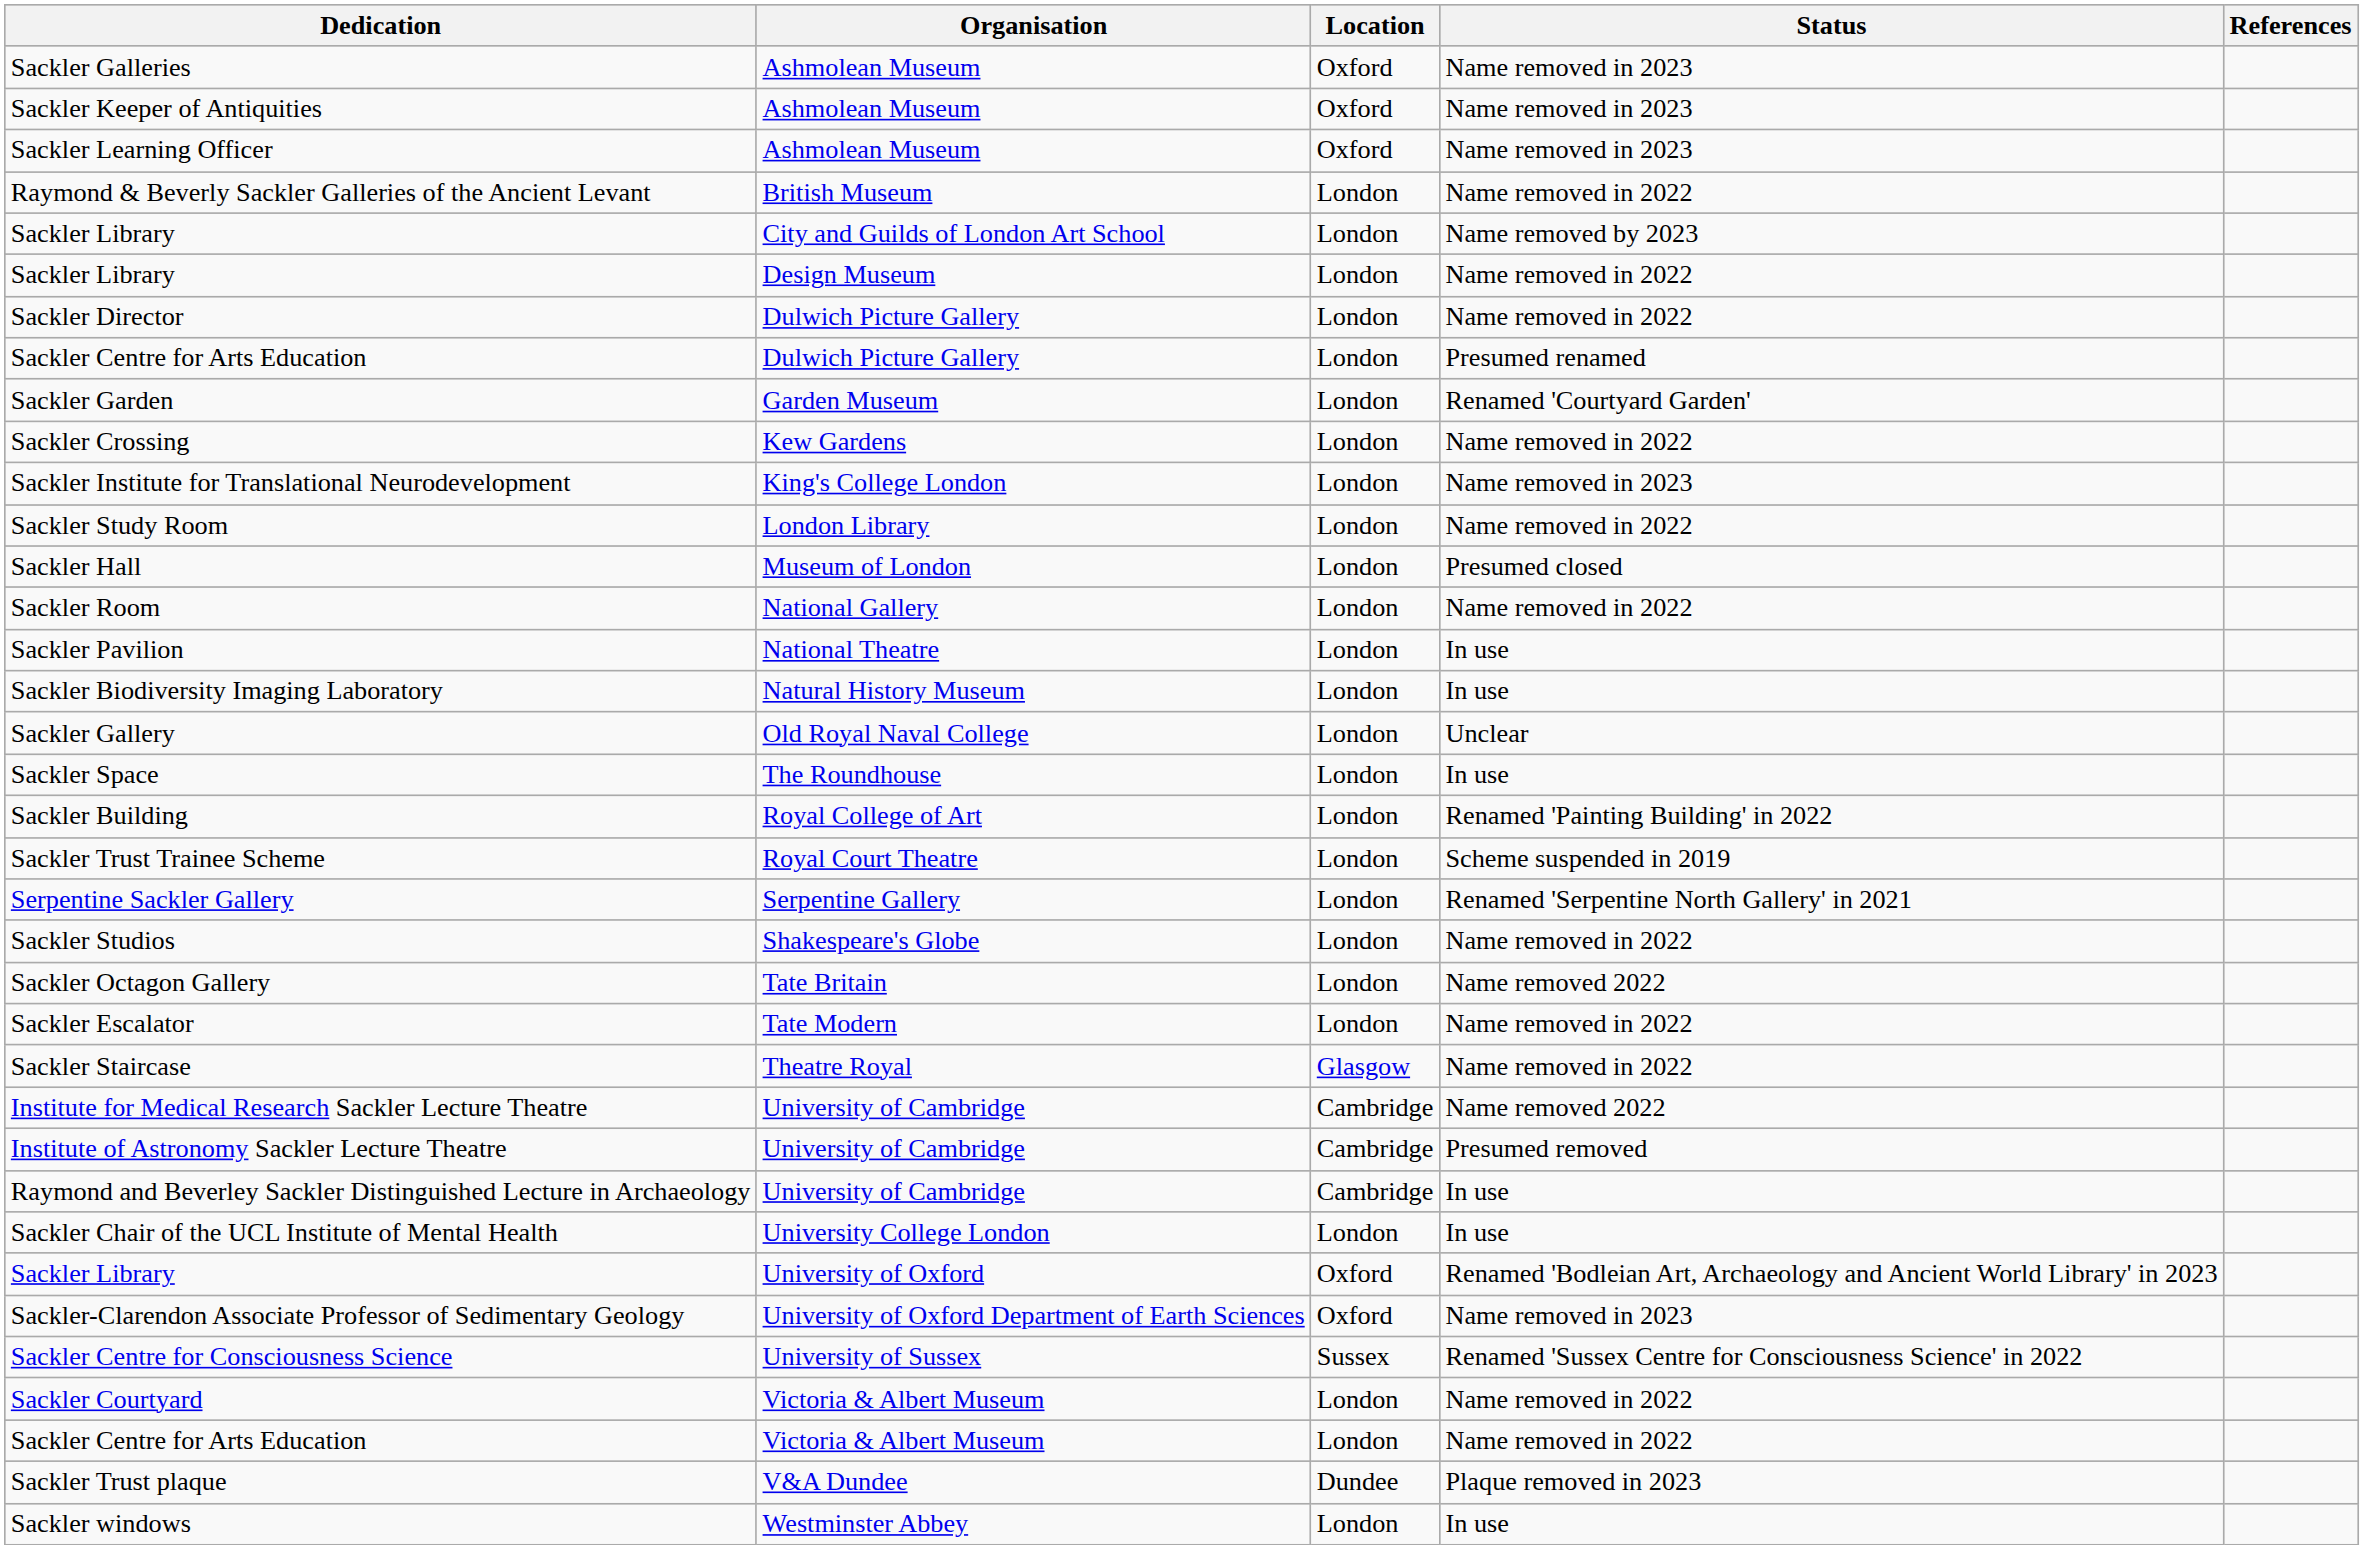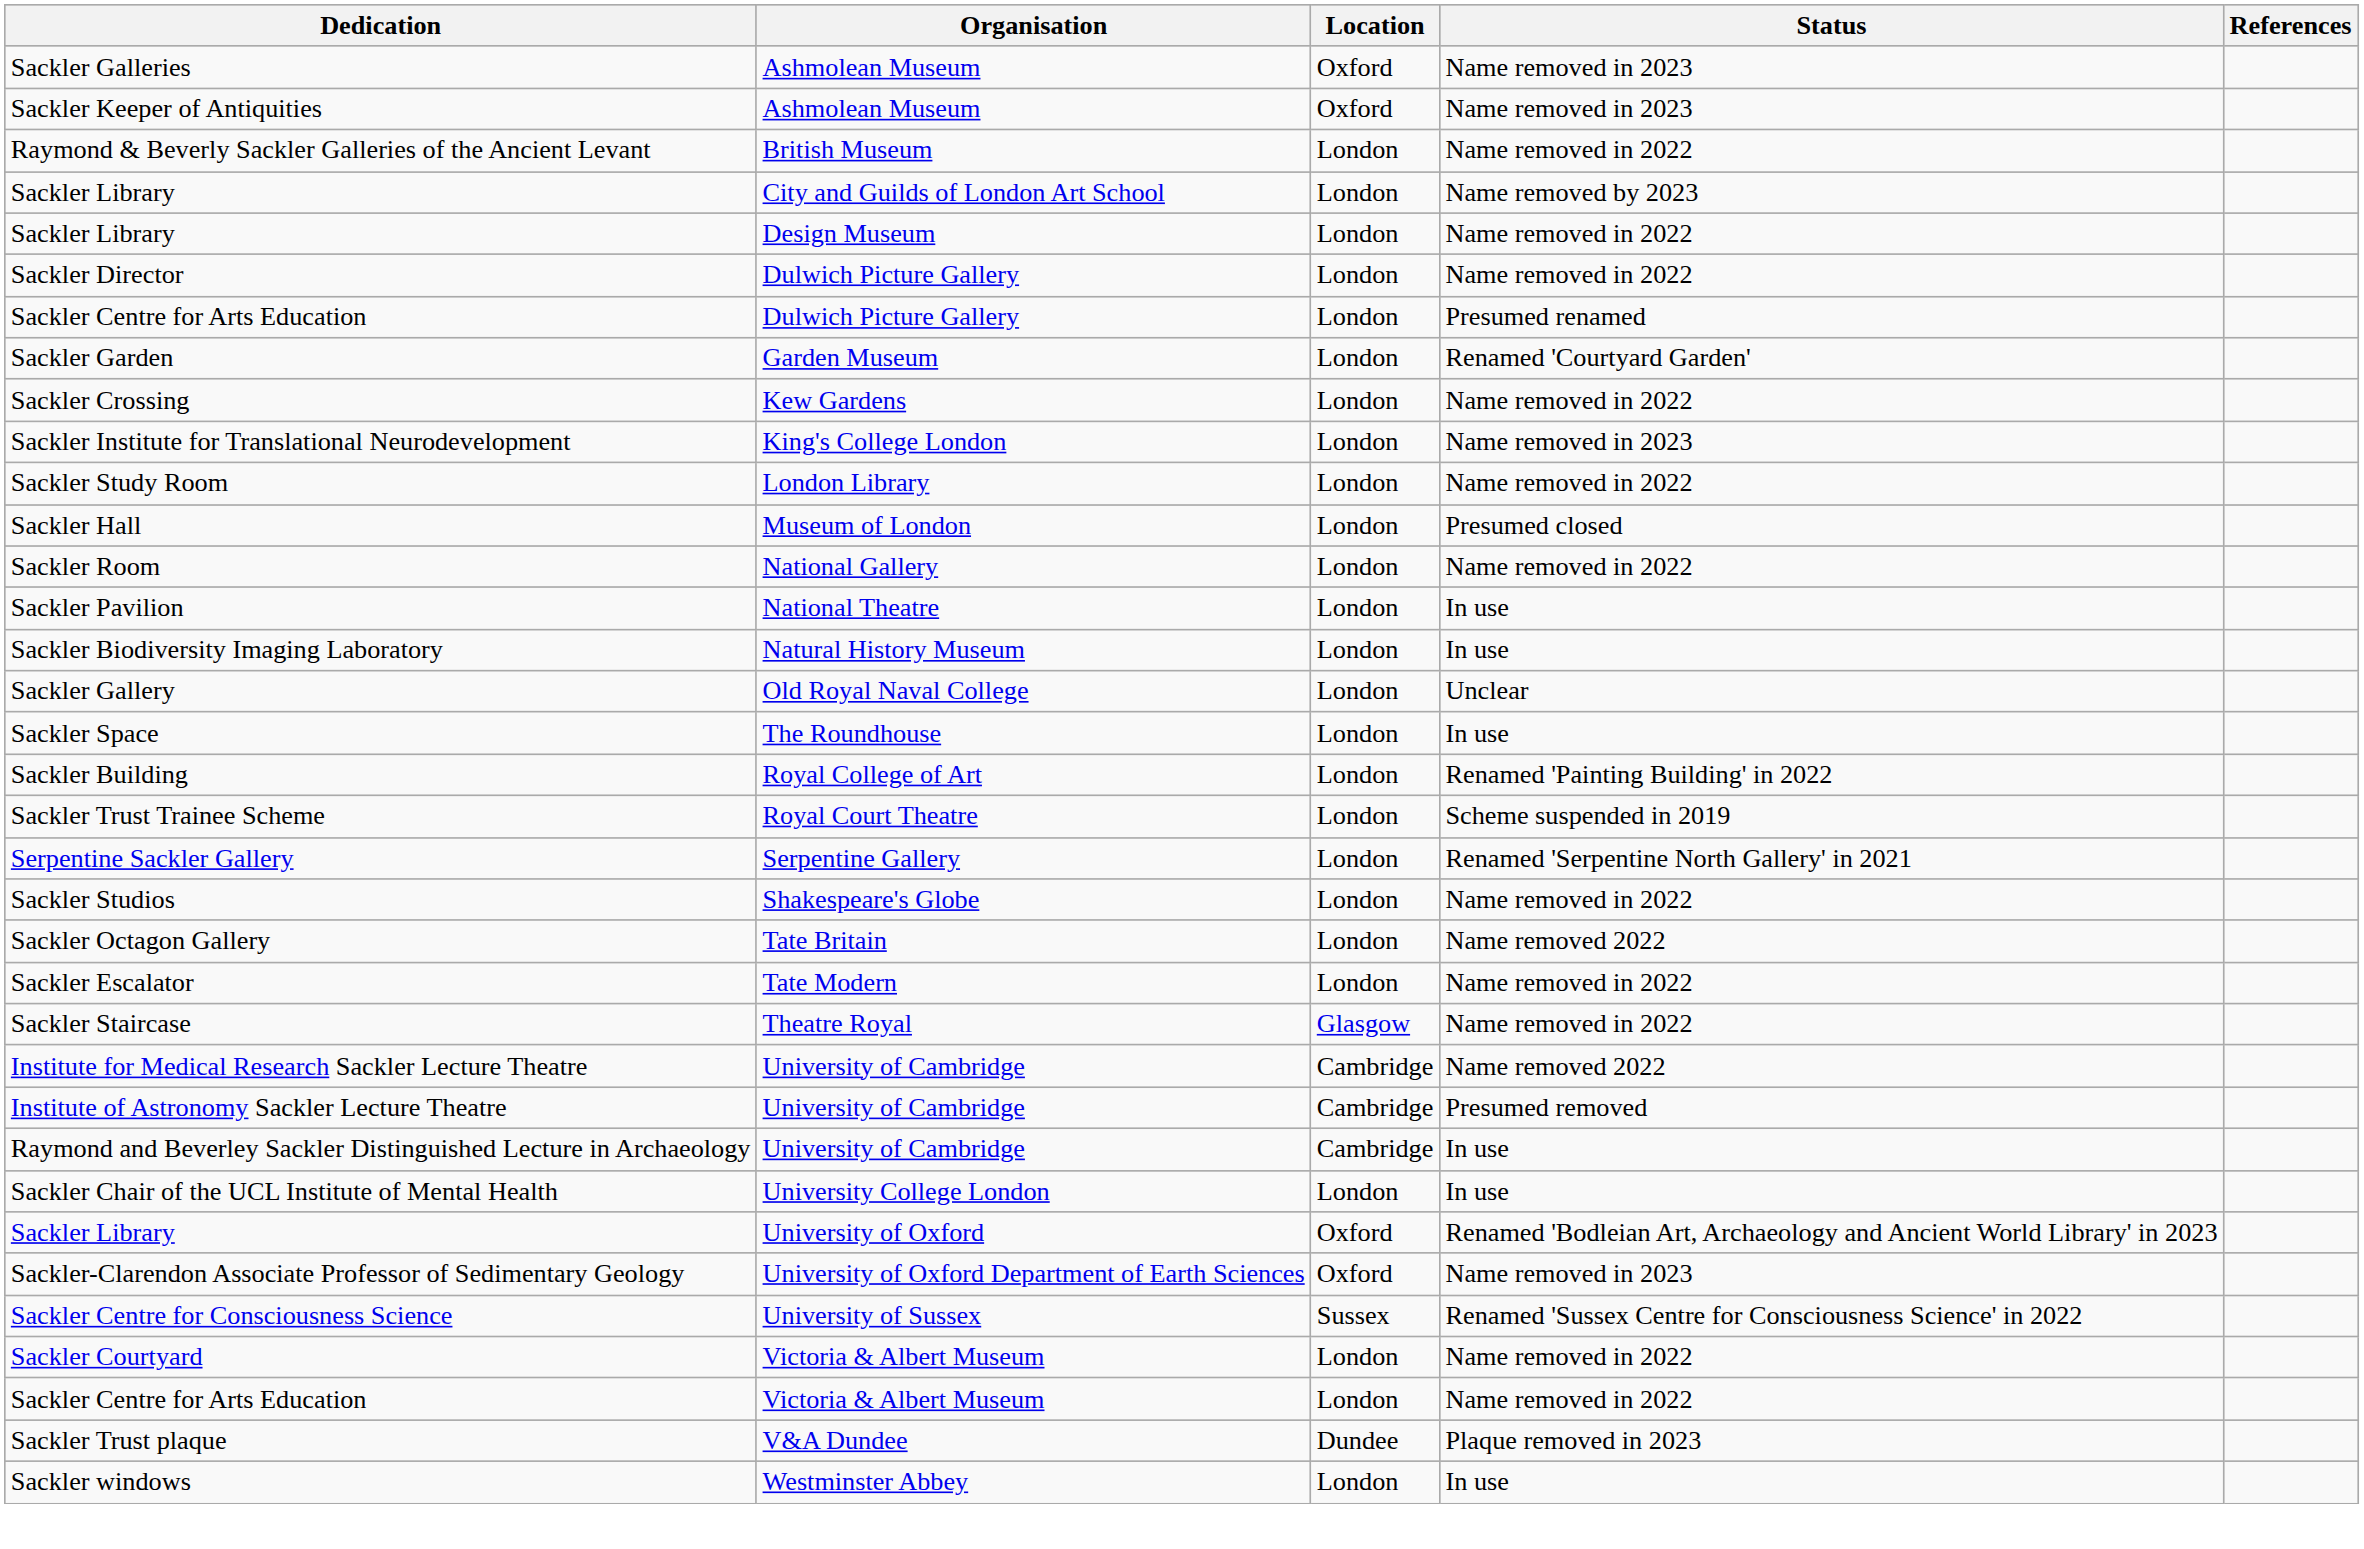 <table class="wikitable">
 <tr>
 <th>Dedication</th>
 <th>Organisation</th>
 <th>Location</th>
 <th>Status</th>
 <th>References</th>
 </tr>
 <tr>
 <td>Sackler Galleries</td>
 <td><a href='#'>Ashmolean Museum</a></td>
 <td>Oxford</td>
 <td>Name removed in 2023</td>
 <td></td>
 </tr>
 <tr>
 <td>Sackler Keeper of Antiquities</td>
-<td><a href='#'>Ashmolean Museum</a></td>
-<td>Oxford</td>
-<td>Name removed in 2023</td>
-<td></td>
-</tr>
-<tr>
-<td>Sackler Learning Officer</td>
 <td><a href='#'>Ashmolean Museum</a></td>
 <td>Oxford</td>
 <td>Name removed in 2023</td>
 <td></td>
 </tr>
 <tr>
 <td>Raymond & Beverly Sackler Galleries of the Ancient Levant</td>
 <td><a href='#'>British Museum</a></td>
 <td>London</td>
 <td>Name removed in 2022</td>
 <td></td>
 </tr>
 <tr>
 <td>Sackler Library</td>
 <td><a href='#'>City and Guilds of London Art School</a></td>
 <td>London</td>
 <td>Name removed by 2023</td>
 <td></td>
 </tr>
 <tr>
 <td>Sackler Library</td>
 <td><a href='#'>Design Museum</a></td>
 <td>London</td>
 <td>Name removed in 2022</td>
 <td></td>
 </tr>
 <tr>
 <td>Sackler Director</td>
 <td><a href='#'>Dulwich Picture Gallery</a></td>
 <td>London</td>
 <td>Name removed in 2022</td>
 <td></td>
 </tr>
 <tr>
 <td>Sackler Centre for Arts Education</td>
 <td><a href='#'>Dulwich Picture Gallery</a></td>
 <td>London</td>
 <td>Presumed renamed</td>
 <td></td>
 </tr>
 <tr>
 <td>Sackler Garden</td>
 <td><a href='#'>Garden Museum</a></td>
 <td>London</td>
 <td>Renamed 'Courtyard Garden'</td>
 <td></td>
 </tr>
 <tr>
 <td>Sackler Crossing</td>
 <td><a href='#'>Kew Gardens</a></td>
 <td>London</td>
 <td>Name removed in 2022</td>
 <td></td>
 </tr>
 <tr>
 <td>Sackler Institute for Translational Neurodevelopment</td>
 <td><a href='#'>King's College London</a></td>
 <td>London</td>
 <td>Name removed in 2023</td>
 <td></td>
 </tr>
 <tr>
 <td>Sackler Study Room</td>
 <td><a href='#'>London Library</a></td>
 <td>London</td>
 <td>Name removed in 2022</td>
 <td></td>
 </tr>
 <tr>
 <td>Sackler Hall</td>
 <td><a href='#'>Museum of London</a></td>
 <td>London</td>
 <td>Presumed closed</td>
 <td></td>
 </tr>
 <tr>
 <td>Sackler Room</td>
 <td><a href='#'>National Gallery</a></td>
 <td>London</td>
 <td>Name removed in 2022</td>
 <td></td>
 </tr>
 <tr>
 <td>Sackler Pavilion</td>
 <td><a href='#'>National Theatre</a></td>
 <td>London</td>
 <td>In use</td>
 <td></td>
 </tr>
 <tr>
 <td>Sackler Biodiversity Imaging Laboratory</td>
 <td><a href='#'>Natural History Museum</a></td>
 <td>London</td>
 <td>In use</td>
 <td></td>
 </tr>
 <tr>
 <td>Sackler Gallery</td>
 <td><a href='#'>Old Royal Naval College</a></td>
 <td>London</td>
 <td>Unclear</td>
 <td></td>
 </tr>
 <tr>
 <td>Sackler Space</td>
 <td><a href='#'>The Roundhouse</a></td>
 <td>London</td>
 <td>In use</td>
 <td></td>
 </tr>
 <tr>
 <td>Sackler Building</td>
 <td><a href='#'>Royal College of Art</a></td>
 <td>London</td>
 <td>Renamed 'Painting Building' in 2022</td>
 <td></td>
 </tr>
 <tr>
 <td>Sackler Trust Trainee Scheme</td>
 <td><a href='#'>Royal Court Theatre</a></td>
 <td>London</td>
 <td>Scheme suspended in 2019</td>
 <td></td>
 </tr>
 <tr>
 <td><a href='#'>Serpentine Sackler Gallery</a></td>
 <td><a href='#'>Serpentine Gallery</a></td>
 <td>London</td>
 <td>Renamed 'Serpentine North Gallery' in 2021</td>
 <td></td>
 </tr>
 <tr>
 <td>Sackler Studios</td>
 <td><a href='#'>Shakespeare's Globe</a></td>
 <td>London</td>
 <td>Name removed in 2022</td>
 <td></td>
 </tr>
 <tr>
 <td>Sackler Octagon Gallery</td>
 <td><a href='#'>Tate Britain</a></td>
 <td>London</td>
 <td>Name removed 2022</td>
 <td></td>
 </tr>
 <tr>
 <td>Sackler Escalator</td>
 <td><a href='#'>Tate Modern</a></td>
 <td>London</td>
 <td>Name removed in 2022</td>
 <td></td>
 </tr>
 <tr>
 <td>Sackler Staircase</td>
 <td><a href='#'>Theatre Royal</a></td>
 <td><a href='#'>Glasgow</a></td>
 <td>Name removed in 2022</td>
 <td></td>
 </tr>
 <tr>
 <td><a href='#'>Institute for Medical Research</a> Sackler Lecture Theatre</td>
 <td><a href='#'>University of Cambridge</a></td>
 <td>Cambridge</td>
 <td>Name removed 2022</td>
 <td></td>
 </tr>
 <tr>
 <td><a href='#'>Institute of Astronomy</a> Sackler Lecture Theatre</td>
 <td><a href='#'>University of Cambridge</a></td>
 <td>Cambridge</td>
 <td>Presumed removed</td>
 <td></td>
 </tr>
 <tr>
 <td>Raymond and Beverley Sackler Distinguished Lecture in Archaeology</td>
 <td><a href='#'>University of Cambridge</a></td>
 <td>Cambridge</td>
 <td>In use</td>
 <td></td>
 </tr>
 <tr>
 <td>Sackler Chair of the UCL Institute of Mental Health</td>
 <td><a href='#'>University College London</a></td>
 <td>London</td>
 <td>In use</td>
 <td><br></td>
 </tr>
 <tr>
 <td><a href='#'>Sackler Library</a></td>
 <td><a href='#'>University of Oxford</a></td>
 <td>Oxford</td>
 <td>Renamed 'Bodleian Art, Archaeology and Ancient World Library' in 2023</td>
 <td></td>
 </tr>
 <tr>
 <td>Sackler-Clarendon Associate Professor of Sedimentary Geology</td>
 <td><a href='#'>University of Oxford Department of Earth Sciences</a></td>
 <td>Oxford</td>
 <td>Name removed in 2023</td>
 <td></td>
 </tr>
 <tr>
 <td><a href='#'>Sackler Centre for Consciousness Science</a></td>
 <td><a href='#'>University of Sussex</a></td>
 <td>Sussex</td>
 <td>Renamed 'Sussex Centre for Consciousness Science' in 2022</td>
 <td></td>
 </tr>
 <tr>
 <td><a href='#'>Sackler Courtyard</a></td>
 <td><a href='#'>Victoria & Albert Museum</a></td>
 <td>London</td>
 <td>Name removed in 2022</td>
 <td></td>
 </tr>
 <tr>
 <td>Sackler Centre for Arts Education</td>
 <td><a href='#'>Victoria & Albert Museum</a></td>
 <td>London</td>
 <td>Name removed in 2022</td>
 <td></td>
 </tr>
 <tr>
 <td>Sackler Trust plaque</td>
 <td><a href='#'>V&A Dundee</a></td>
 <td>Dundee</td>
 <td>Plaque removed in 2023</td>
 <td></td>
 </tr>
 <tr>
 <td>Sackler windows</td>
 <td><a href='#'>Westminster Abbey</a></td>
 <td>London</td>
 <td>In use</td>
 <td></td>
 </tr>
 </table>
